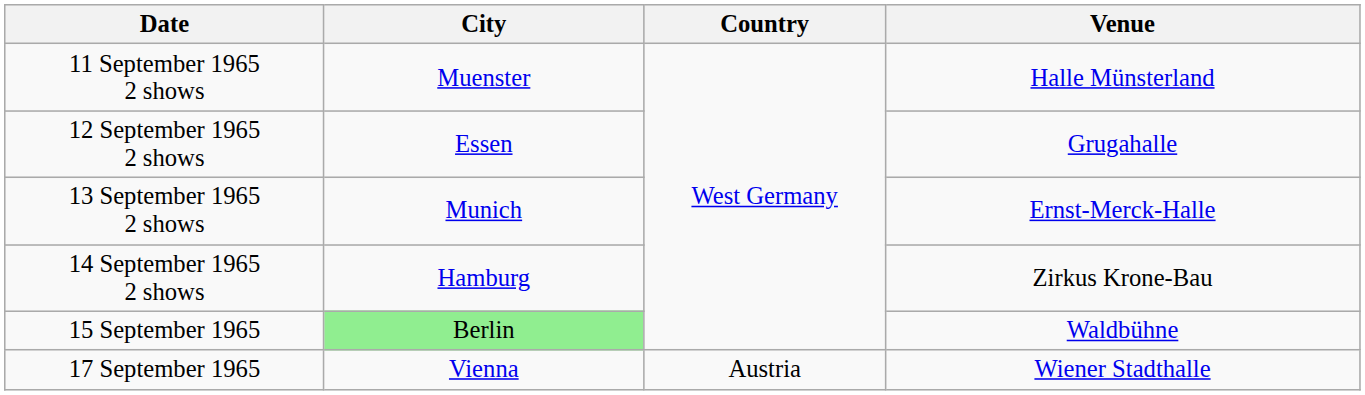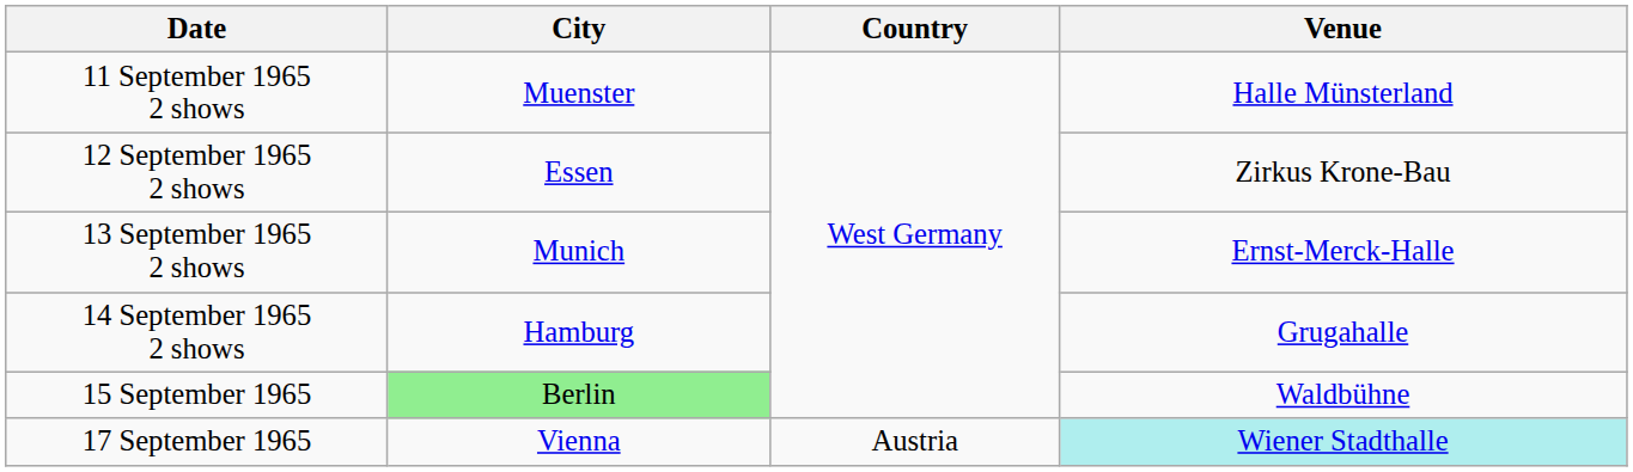 <table class="wikitable" style="text-align:center;">
 <tr>
 <th style="width:200px;">Date</th>
 <th style="width:200px;">City</th>
 <th style="width:150px;">Country</th>
 <th style="width:300px;">Venue</th>
 </tr>
 <tr>
 <td>11 September 1965<br>2 shows</td>
 <td><a href='#'>Muenster</a></td>
 <td rowspan="5"><a href='#'>West Germany</a></td>
 <td><a href='#'>Halle Münsterland</a></td>
 </tr>
 <tr>
 <td>12 September 1965<br>2 shows</td>
 <td><a href='#'>Essen</a></td>
-<td><a href='#'>Grugahalle</a></td>
+<td>Zirkus Krone-Bau</td>
 </tr>
 <tr>
 <td>13 September 1965<br>2 shows</td>
 <td><a href='#'>Munich</a></td>
 <td><a href='#'>Ernst-Merck-Halle</a></td>
 </tr>
 <tr>
 <td>14 September 1965<br>2 shows</td>
 <td><a href='#'>Hamburg</a></td>
-<td>Zirkus Krone-Bau</td>
+<td><a href='#'>Grugahalle</a></td>
 </tr>
 <tr>
 <td>15 September 1965</td>
 <td style="background: lightgreen;">Berlin</td>
 <td><a href='#'>Waldbühne</a></td>
 </tr>
 <tr>
 <td>17 September 1965</td>
 <td><a href='#'>Vienna</a></td>
 <td>Austria</td>
-<td><a href='#'>Wiener Stadthalle</a></td>
+<td style="background: paleturquoise;"><a href='#'>Wiener Stadthalle</a></td>
 </tr>
 </table>
